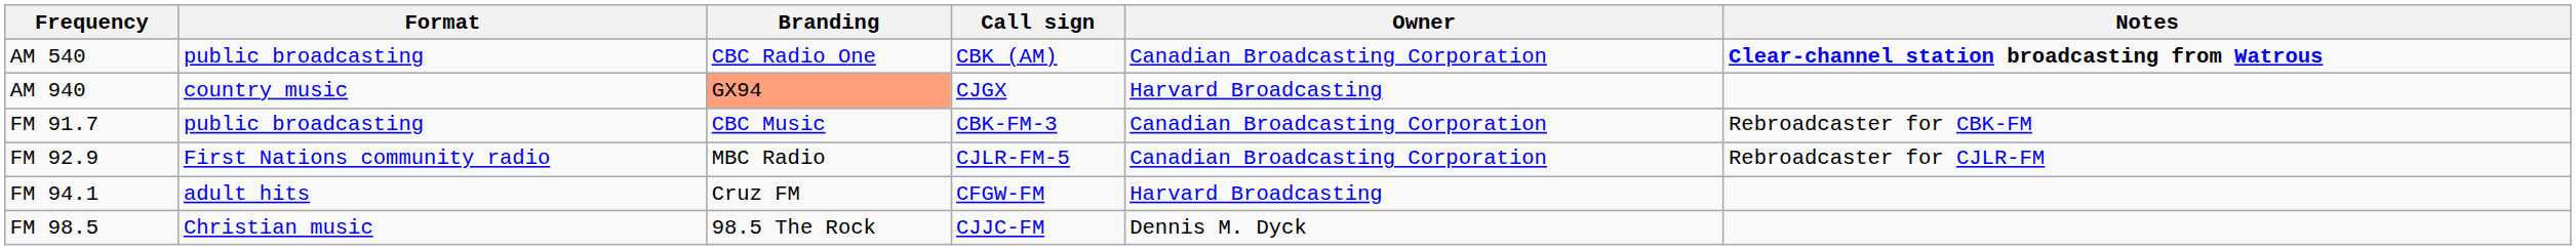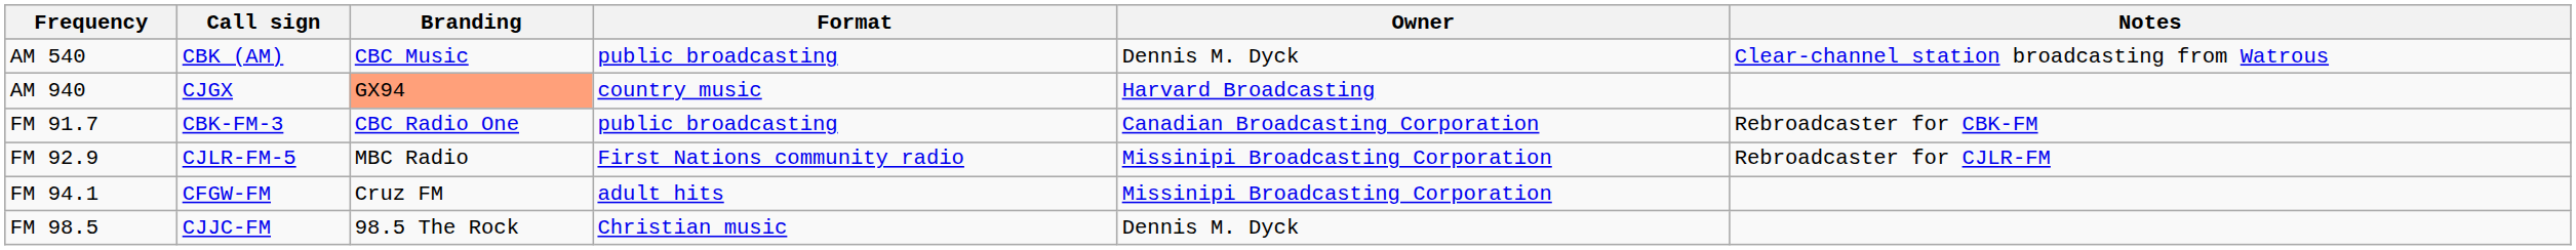 <table class="wikitable sortable"  width="100%">
 <tr>
 <th>Frequency</th>
+<th>Call sign</th>
+<th>Branding</th>
 <th>Format</th>
-<th>Branding</th>
-<th>Call sign</th>
 <th>Owner</th>
 <th>Notes</th>
 </tr>
 <tr>
 <td>AM 540</td>
+<td><a href='#'>CBK (AM)</a></td>
+<td><a href='#'>CBC Music</a></td>
 <td><a href='#'>public broadcasting</a></td>
-<td><a href='#'>CBC Radio One</a></td>
-<td><a href='#'>CBK (AM)</a></td>
-<td><a href='#'>Canadian Broadcasting Corporation</a></td>
-<td><strong><a href='#'>Clear-channel station</a> broadcasting from <a href='#'>Watrous</a></strong></td>
+<td>Dennis M. Dyck</td>
+<td><a href='#'>Clear-channel station</a> broadcasting from <a href='#'>Watrous</a></td>
 </tr>
 <tr>
 <td>AM 940</td>
+<td><a href='#'>CJGX</a></td>
+<td style="background: lightsalmon;">GX94</td>
 <td><a href='#'>country music</a></td>
-<td style="background: lightsalmon;">GX94</td>
-<td><a href='#'>CJGX</a></td>
 <td><a href='#'>Harvard Broadcasting</a></td>
 <td></td>
 </tr>
 <tr>
 <td>FM 91.7</td>
+<td><a href='#'>CBK-FM-3</a></td>
+<td><a href='#'>CBC Radio One</a></td>
 <td><a href='#'>public broadcasting</a></td>
-<td><a href='#'>CBC Music</a></td>
-<td><a href='#'>CBK-FM-3</a></td>
 <td><a href='#'>Canadian Broadcasting Corporation</a></td>
 <td>Rebroadcaster for <a href='#'>CBK-FM</a></td>
 </tr>
 <tr>
 <td>FM 92.9</td>
+<td><a href='#'>CJLR-FM-5</a></td>
+<td>MBC Radio</td>
 <td><a href='#'>First Nations community radio</a></td>
-<td>MBC Radio</td>
-<td><a href='#'>CJLR-FM-5</a></td>
-<td><a href='#'>Canadian Broadcasting Corporation</a></td>
+<td><a href='#'>Missinipi Broadcasting Corporation</a></td>
 <td>Rebroadcaster for <a href='#'>CJLR-FM</a></td>
 </tr>
 <tr>
 <td>FM 94.1</td>
+<td><a href='#'>CFGW-FM</a></td>
+<td>Cruz FM</td>
 <td><a href='#'>adult hits</a></td>
-<td>Cruz FM</td>
-<td><a href='#'>CFGW-FM</a></td>
-<td><a href='#'>Harvard Broadcasting</a></td>
+<td><a href='#'>Missinipi Broadcasting Corporation</a></td>
 <td></td>
 </tr>
 <tr>
 <td>FM 98.5</td>
+<td><a href='#'>CJJC-FM</a></td>
+<td>98.5 The Rock</td>
 <td><a href='#'>Christian music</a></td>
-<td>98.5 The Rock</td>
-<td><a href='#'>CJJC-FM</a></td>
 <td>Dennis M. Dyck</td>
 <td></td>
 </tr>
 </table>
